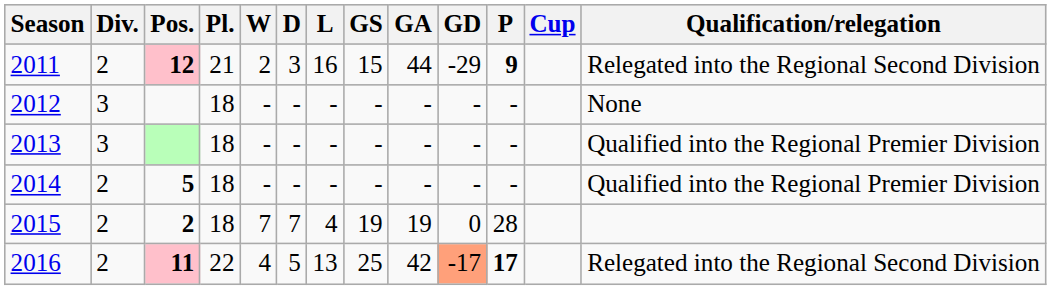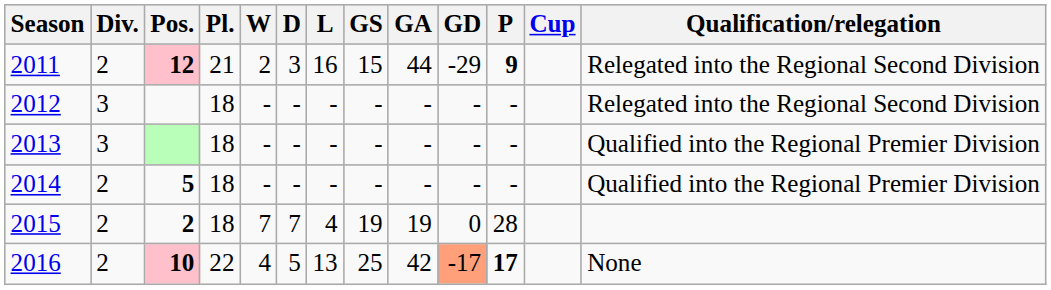 <table class="wikitable">
 <tr style="background:#efefef;">
 <th>Season</th>
 <th>Div.</th>
 <th>Pos.</th>
 <th>Pl.</th>
 <th>W</th>
 <th>D</th>
 <th>L</th>
 <th>GS</th>
 <th>GA</th>
 <th>GD</th>
 <th>P</th>
 <th><a href='#'>Cup</a></th>
 <th>Qualification/relegation</th>
 </tr>
 <tr>
 <td><a href='#'>2011</a></td>
 <td>2</td>
 <td align=right bgcolor=#FFC0CB><strong>12</strong></td>
 <td align=right>21</td>
 <td align=right>2</td>
 <td align=right>3</td>
 <td align=right>16</td>
 <td align=right>15</td>
 <td align=right>44</td>
 <td align=right>-29</td>
 <td align=right><strong>9</strong></td>
 <td></td>
 <td>Relegated into the Regional Second Division</td>
 </tr>
 <tr>
 <td><a href='#'>2012</a></td>
 <td>3</td>
 <td align=right></td>
 <td align=right>18</td>
 <td align=right>-</td>
 <td align=right>-</td>
 <td align=right>-</td>
 <td align=right>-</td>
 <td align=right>-</td>
 <td align=right>-</td>
 <td align=right>-</td>
 <td></td>
-<td>None</td>
+<td>Relegated into the Regional Second Division</td>
 </tr>
 <tr>
 <td><a href='#'>2013</a></td>
 <td>3</td>
 <td align=right bgcolor=#B9FFB9></td>
 <td align=right>18</td>
 <td align=right>-</td>
 <td align=right>-</td>
 <td align=right>-</td>
 <td align=right>-</td>
 <td align=right>-</td>
 <td align=right>-</td>
 <td align=right>-</td>
 <td></td>
 <td>Qualified into the Regional Premier Division</td>
 </tr>
 <tr>
 <td><a href='#'>2014</a></td>
 <td>2</td>
 <td align=right><strong>5</strong></td>
 <td align=right>18</td>
 <td align=right>-</td>
 <td align=right>-</td>
 <td align=right>-</td>
 <td align=right>-</td>
 <td align=right>-</td>
 <td align=right>-</td>
 <td align=right>-</td>
 <td></td>
 <td>Qualified into the Regional Premier Division</td>
 </tr>
 <tr>
 <td><a href='#'>2015</a></td>
 <td>2</td>
 <td align=right><strong>2</strong></td>
 <td align=right>18</td>
 <td align=right>7</td>
 <td align=right>7</td>
 <td align=right>4</td>
 <td align=right>19</td>
 <td align=right>19</td>
 <td align=right>0</td>
 <td align=right>28</td>
 <td></td>
 <td></td>
 </tr>
 <tr>
 <td><a href='#'>2016</a></td>
 <td>2</td>
-<td align=right bgcolor=#FFC0CB><strong>11</strong></td>
+<td align=right bgcolor=#FFC0CB><strong>10</strong></td>
 <td align=right>22</td>
 <td align=right>4</td>
 <td align=right>5</td>
 <td align=right>13</td>
 <td align=right>25</td>
 <td align=right>42</td>
 <td align=right style="background: lightsalmon;">-17</td>
 <td align=right><strong>17</strong></td>
 <td></td>
-<td>Relegated into the Regional Second Division</td>
+<td>None</td>
 </tr>
 </table>
